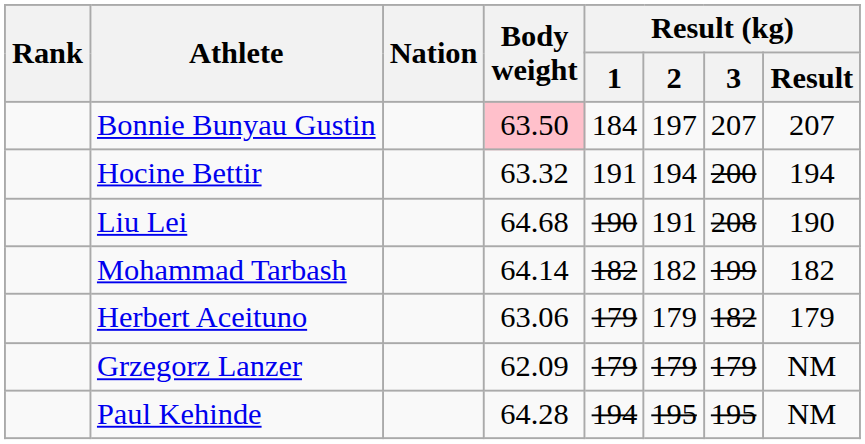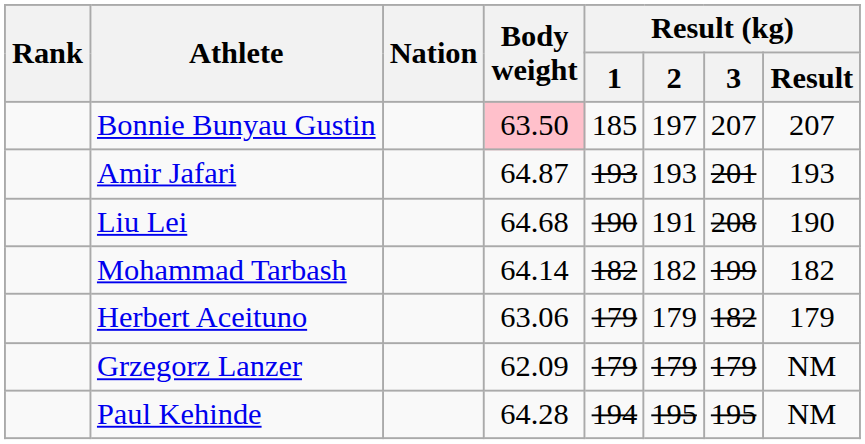 <table class="wikitable sortable" style="text-align:center;">
 <tr>
 <th rowspan=2>Rank</th>
 <th rowspan=2>Athlete</th>
 <th rowspan=2>Nation</th>
 <th rowspan=2>Body<br>weight</th>
 <th colspan=4>Result (kg)</th>
 </tr>
 <tr>
 <th>1</th>
 <th>2</th>
 <th>3</th>
 <th>Result</th>
 </tr>
 <tr>
 <td></td>
 <td align=left><a href='#'>Bonnie Bunyau Gustin</a></td>
 <td align=left></td>
 <td style="background: pink;">63.50</td>
-<td>184</td>
+<td>185</td>
 <td>197</td>
 <td>207</td>
 <td>207</td>
 </tr>
 <tr>
 <td></td>
-<td align=left><a href='#'>Hocine Bettir</a></td>
+<td align=left><a href='#'>Amir Jafari</a></td>
 <td align=left></td>
-<td>63.32</td>
-<td>191</td>
-<td>194</td>
-<td><s>200</s></td>
-<td>194</td>
+<td>64.87</td>
+<td><s>193</s></td>
+<td>193</td>
+<td><s>201</s></td>
+<td>193</td>
 </tr>
 <tr>
 <td></td>
 <td align=left><a href='#'>Liu Lei</a></td>
 <td align=left></td>
 <td>64.68</td>
 <td><s>190</s></td>
 <td>191</td>
 <td><s>208</s></td>
 <td>190</td>
 </tr>
 <tr>
 <td></td>
 <td align=left><a href='#'>Mohammad Tarbash</a></td>
 <td align=left></td>
 <td>64.14</td>
 <td><s>182</s></td>
 <td>182</td>
 <td><s>199</s></td>
 <td>182</td>
 </tr>
 <tr>
 <td></td>
 <td align=left><a href='#'>Herbert Aceituno</a></td>
 <td align=left></td>
 <td>63.06</td>
 <td><s>179</s></td>
 <td>179</td>
 <td><s>182</s></td>
 <td>179</td>
 </tr>
 <tr>
 <td></td>
 <td align=left><a href='#'>Grzegorz Lanzer</a></td>
 <td align=left></td>
 <td>62.09</td>
 <td><s>179</s></td>
 <td><s>179</s></td>
 <td><s>179</s></td>
 <td>NM</td>
 </tr>
 <tr>
 <td></td>
 <td align=left><a href='#'>Paul Kehinde</a></td>
 <td align=left></td>
 <td>64.28</td>
 <td><s>194</s></td>
 <td><s>195</s></td>
 <td><s>195</s></td>
 <td>NM</td>
 </tr>
 </table>
